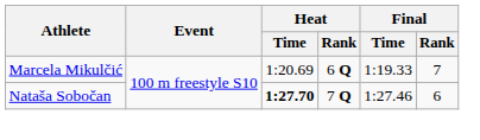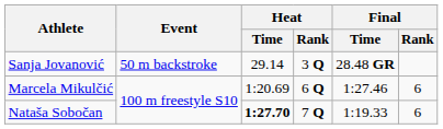 <table class=wikitable style="font-size:90%">
 <tr>
 <th rowspan="2">Athlete</th>
 <th rowspan="2">Event</th>
 <th colspan="2">Heat</th>
 <th colspan="2">Final</th>
 </tr>
 <tr style="font-size:95%">
 <th>Time</th>
 <th>Rank</th>
 <th>Time</th>
 <th>Rank</th>
 </tr>
 <tr align=center>
+<td align=left><a href='#'>Sanja Jovanović</a></td>
+<td align=left><a href='#'>50 m backstroke</a></td>
+<td>29.14</td>
+<td>3 <strong>Q</strong></td>
+<td>28.48 <strong>GR</strong></td>
+<td></td>
+</tr>
+<tr align=center>
 <td align=left><a href='#'>Marcela Mikulčić</a></td>
 <td align=left rowspan=2><a href='#'>100 m freestyle S10</a></td>
 <td>1:20.69</td>
 <td>6 <strong>Q</strong></td>
-<td>1:19.33</td>
-<td>7</td>
+<td>1:27.46</td>
+<td>6</td>
 </tr>
 <tr align=center>
 <td align=left><a href='#'>Nataša Sobočan</a></td>
 <td><strong>1:27.70</strong></td>
 <td>7 <strong>Q</strong></td>
-<td>1:27.46</td>
+<td>1:19.33</td>
 <td>6</td>
 </tr>
 </table>
